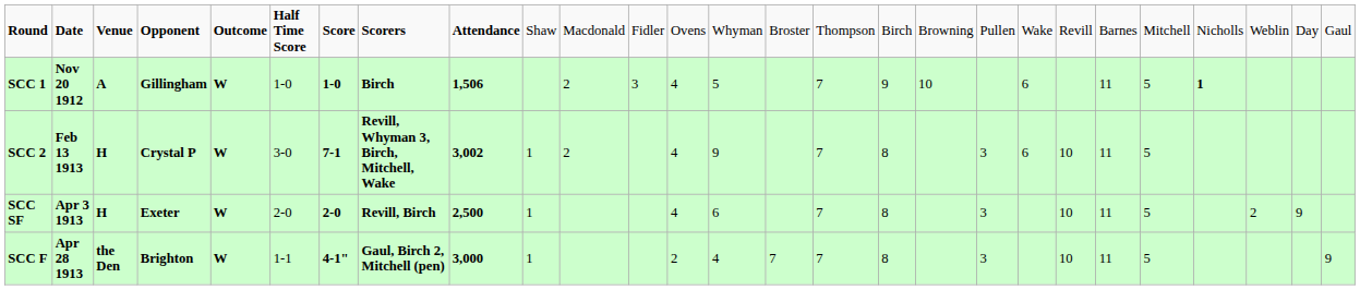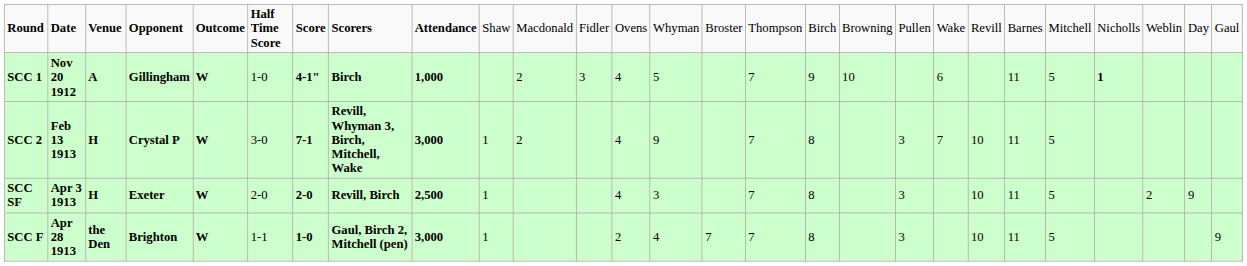 <table class="wikitable">
 <tr>
 <td><strong>Round</strong></td>
 <td><strong>Date</strong></td>
 <td><strong>Venue</strong></td>
 <td><strong>Opponent</strong></td>
 <td><strong>Outcome</strong></td>
 <td><strong>Half Time Score</strong></td>
 <td><strong>Score</strong></td>
 <td><strong>Scorers</strong></td>
 <td><strong>Attendance</strong></td>
 <td>Shaw</td>
 <td>Macdonald</td>
 <td>Fidler</td>
 <td>Ovens</td>
 <td>Whyman</td>
 <td>Broster</td>
 <td>Thompson</td>
 <td>Birch</td>
 <td>Browning</td>
 <td>Pullen</td>
 <td>Wake</td>
 <td>Revill</td>
 <td>Barnes</td>
 <td>Mitchell</td>
 <td>Nicholls</td>
 <td>Weblin</td>
 <td>Day</td>
 <td>Gaul</td>
 </tr>
 <tr bgcolor="#CCFFCC">
 <td><strong>SCC 1</strong></td>
 <td><strong>Nov 20 1912</strong></td>
 <td><strong>A</strong></td>
 <td><strong>Gillingham</strong></td>
 <td><strong>W</strong></td>
 <td>1-0</td>
-<td><strong>1-0</strong></td>
+<td><strong>4-1"</strong></td>
 <td><strong>Birch</strong></td>
-<td><strong>1,506</strong></td>
+<td><strong>1,000</strong></td>
 <td></td>
 <td>2</td>
 <td>3</td>
 <td>4</td>
 <td>5</td>
 <td></td>
 <td>7</td>
 <td>9</td>
 <td>10</td>
 <td></td>
 <td>6</td>
 <td></td>
 <td>11</td>
 <td>5</td>
 <td><strong>1</strong></td>
 <td></td>
 <td></td>
 <td></td>
 </tr>
 <tr bgcolor="#CCFFCC">
 <td><strong>SCC 2</strong></td>
 <td><strong>Feb 13 1913</strong></td>
 <td><strong>H</strong></td>
 <td><strong>Crystal P</strong></td>
 <td><strong>W</strong></td>
 <td>3-0</td>
 <td><strong>7-1</strong></td>
 <td><strong>Revill, Whyman 3, Birch, Mitchell, Wake</strong></td>
-<td><strong>3,002</strong></td>
+<td><strong>3,000</strong></td>
 <td>1</td>
 <td>2</td>
 <td></td>
 <td>4</td>
 <td>9</td>
 <td></td>
 <td>7</td>
 <td>8</td>
 <td></td>
 <td>3</td>
-<td>6</td>
+<td>7</td>
 <td>10</td>
 <td>11</td>
 <td>5</td>
 <td></td>
 <td></td>
 <td></td>
 <td></td>
 </tr>
 <tr bgcolor="#CCFFCC">
 <td><strong>SCC SF</strong></td>
 <td><strong>Apr 3 1913</strong></td>
 <td><strong>H</strong></td>
 <td><strong>Exeter</strong></td>
 <td><strong>W</strong></td>
 <td>2-0</td>
 <td><strong>2-0</strong></td>
 <td><strong>Revill, Birch</strong></td>
 <td><strong>2,500</strong></td>
 <td>1</td>
 <td></td>
 <td></td>
 <td>4</td>
-<td>6</td>
+<td>3</td>
 <td></td>
 <td>7</td>
 <td>8</td>
 <td></td>
 <td>3</td>
 <td></td>
 <td>10</td>
 <td>11</td>
 <td>5</td>
 <td></td>
 <td>2</td>
 <td>9</td>
 <td></td>
 </tr>
 <tr bgcolor="#CCFFCC">
 <td><strong>SCC F</strong></td>
 <td><strong>Apr 28 1913</strong></td>
 <td><strong>the Den</strong></td>
 <td><strong>Brighton</strong></td>
 <td><strong>W</strong></td>
 <td>1-1</td>
-<td><strong>4-1"</strong></td>
+<td><strong>1-0</strong></td>
 <td><strong>Gaul, Birch 2, Mitchell (pen)</strong></td>
 <td><strong>3,000</strong></td>
 <td>1</td>
 <td></td>
 <td></td>
 <td>2</td>
 <td>4</td>
 <td>7</td>
 <td>7</td>
 <td>8</td>
 <td></td>
 <td>3</td>
 <td></td>
 <td>10</td>
 <td>11</td>
 <td>5</td>
 <td></td>
 <td></td>
 <td></td>
 <td>9</td>
 </tr>
 </table>
